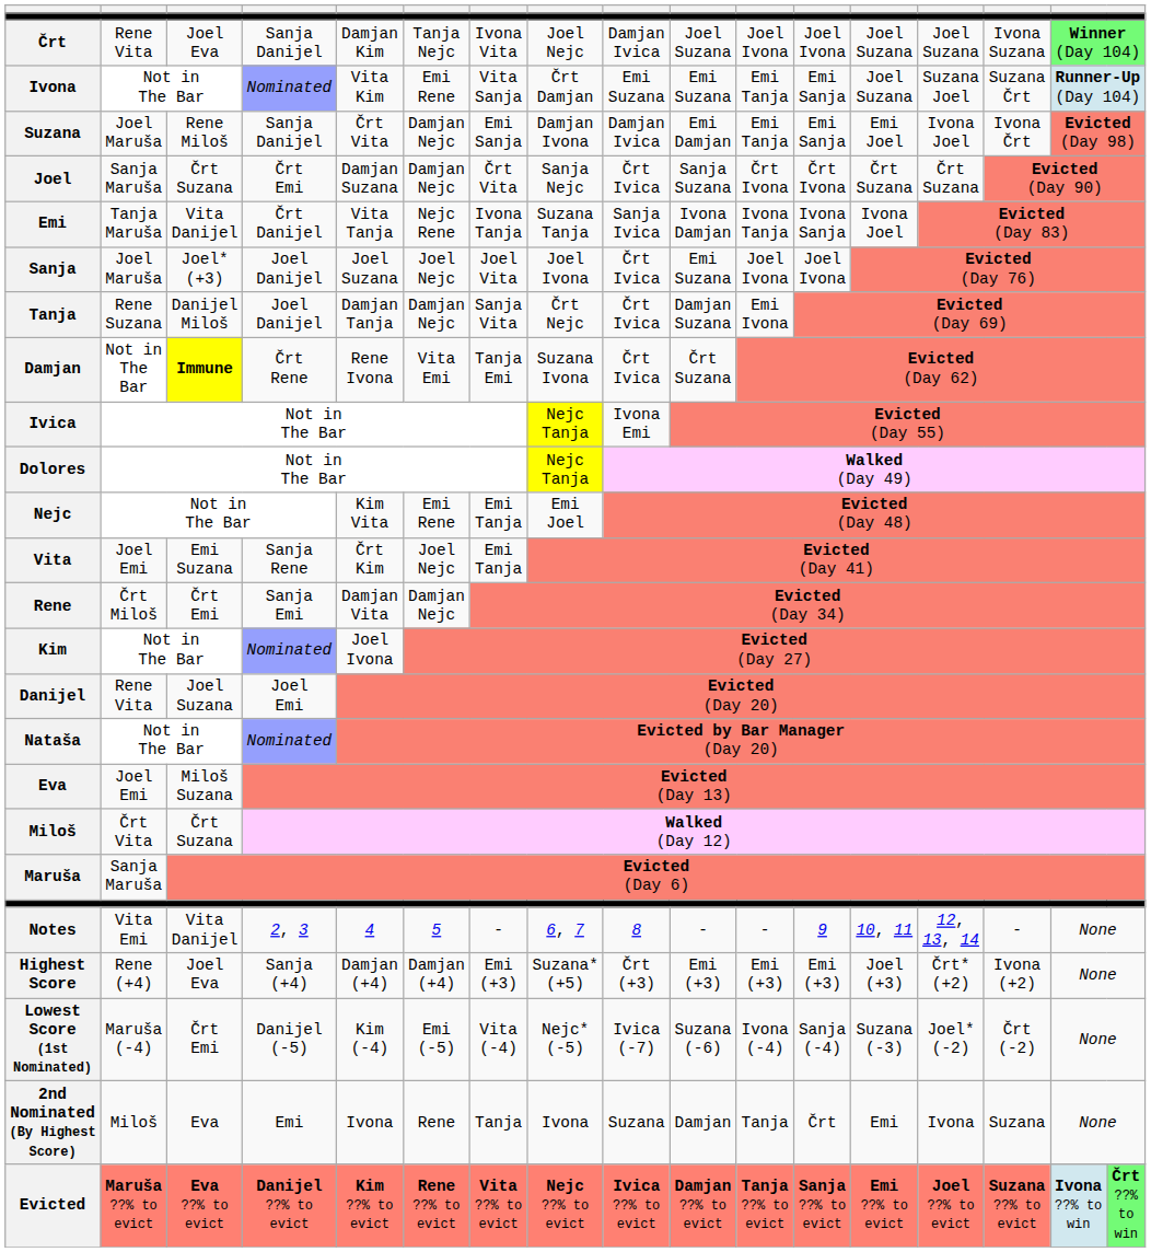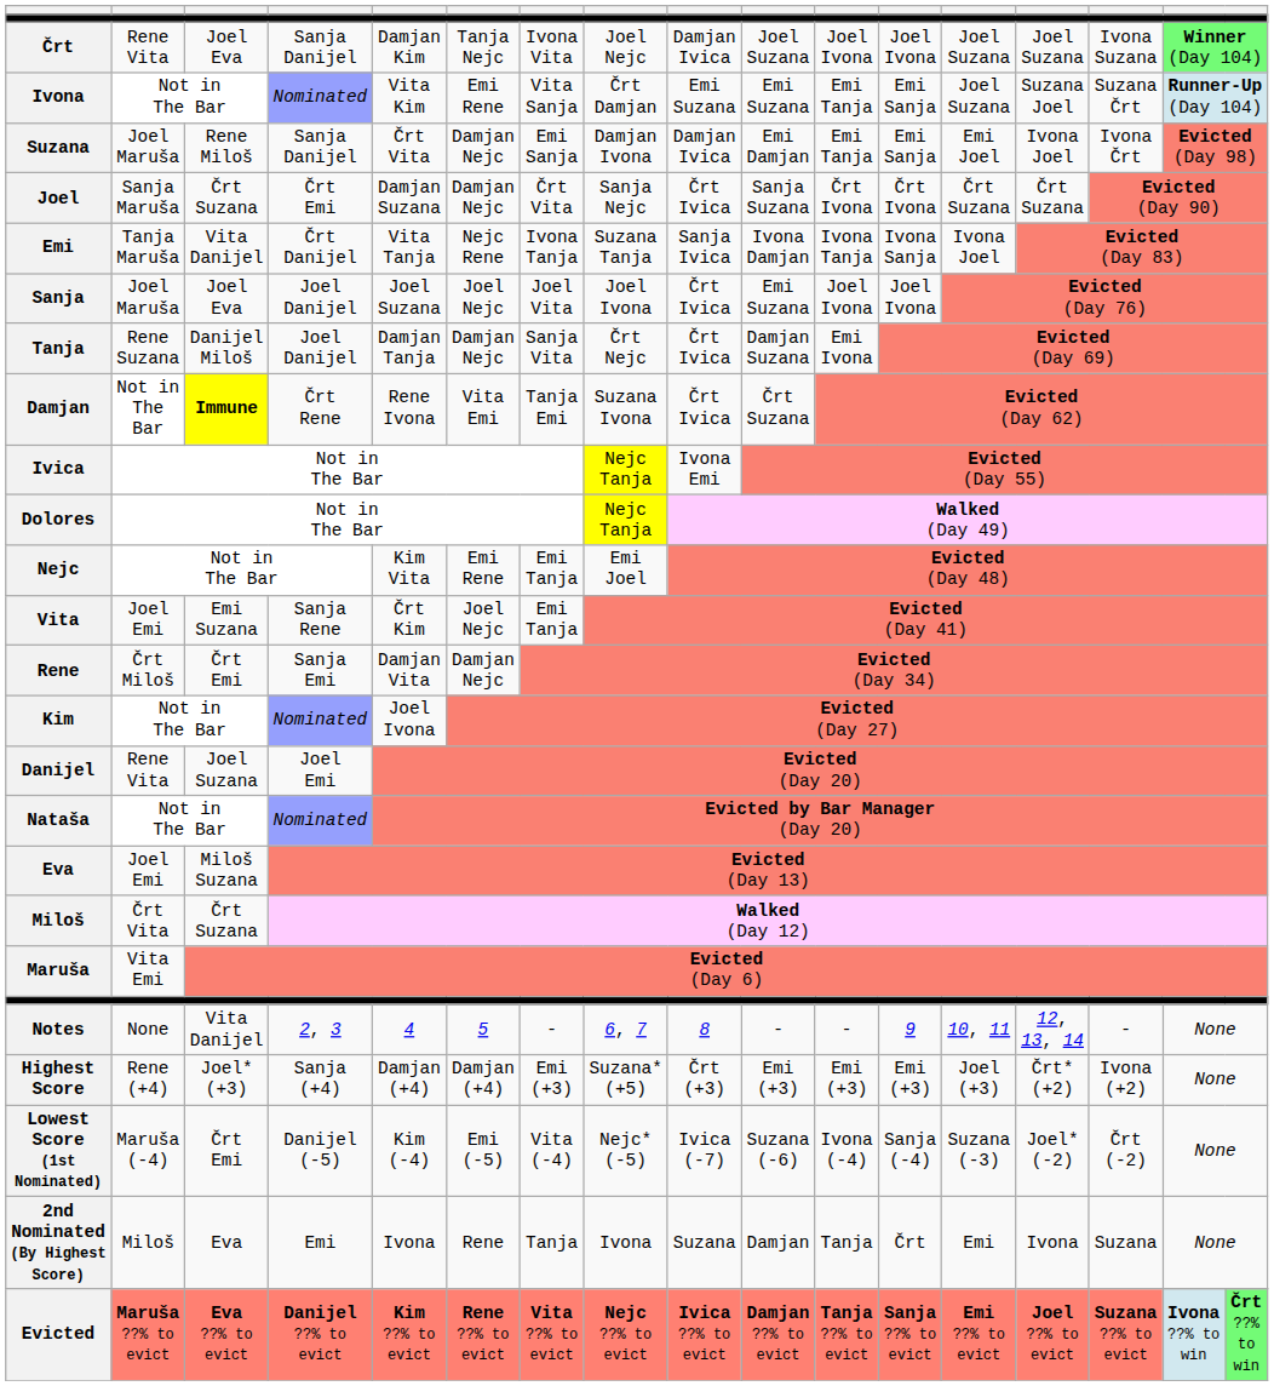 <table class="wikitable" style="font-size:90%; text-align:center; width: 96%; margin-left: auto; margin-right: auto;">
 <tr>
 <th></th>
 <th></th>
 <th></th>
 <th></th>
 <th></th>
 <th></th>
 <th></th>
 <th></th>
 <th></th>
 <th></th>
 <th></th>
 <th></th>
 <th></th>
 <th></th>
 <th></th>
 <th colspan=2></th>
 </tr>
 <tr>
 <th style="background:#000000;" colspan="17"></th>
 </tr>
 <tr>
 <th>Črt</th>
 <td><span>Rene</span><br><span>Vita</span></td>
 <td><span>Joel</span><br><span>Eva</span></td>
 <td><span>Sanja</span><br><span>Danijel</span></td>
 <td><span>Damjan</span><br><span>Kim</span></td>
 <td><span>Tanja</span><br><span>Nejc</span></td>
 <td><span>Ivona</span><br><span>Vita</span></td>
 <td><span>Joel</span><br><span>Nejc</span></td>
 <td><span>Damjan</span><br><span>Ivica</span></td>
 <td><span>Joel</span><br><span>Suzana</span></td>
 <td><span>Joel</span><br><span>Ivona</span></td>
 <td><span>Joel</span><br><span>Ivona</span></td>
 <td><span>Joel</span><br><span>Suzana</span></td>
 <td><span>Joel</span><br><span>Suzana</span></td>
 <td><span>Ivona</span><br><span>Suzana</span></td>
 <td colspan=2 style="background:#73FB76"><strong>Winner</strong><br>(Day 104)</td>
 </tr>
 <tr>
 <th>Ivona</th>
 <td style="background:white; text-align:center;" colspan=2>Not in<br>The Bar</td>
 <td style="background:#959ffd;"><em>Nominated</em></td>
 <td><span>Vita</span><br><span>Kim</span></td>
 <td><span>Emi</span><br><span>Rene</span></td>
 <td><span>Vita</span><br><span>Sanja</span></td>
 <td><span>Črt</span><br><span>Damjan</span></td>
 <td><span>Emi</span><br><span>Suzana</span></td>
 <td><span>Emi</span><br><span>Suzana</span></td>
 <td><span>Emi</span><br><span>Tanja</span></td>
 <td><span>Emi</span><br><span>Sanja</span></td>
 <td><span>Joel</span><br><span>Suzana</span></td>
 <td><span>Suzana</span><br><span>Joel</span></td>
 <td><span>Suzana</span><br><span>Črt</span></td>
 <td colspan=2 style="background:#D1E8EF"><strong>Runner-Up</strong><br>(Day 104)</td>
 </tr>
 <tr>
 <th>Suzana</th>
 <td><span>Joel</span><br><span>Maruša</span></td>
 <td><span>Rene</span><br><span>Miloš</span></td>
 <td><span>Sanja</span><br><span>Danijel</span></td>
 <td><span>Črt</span><br><span>Vita</span></td>
 <td><span>Damjan</span><br><span>Nejc</span></td>
 <td><span>Emi</span><br><span>Sanja</span></td>
 <td><span>Damjan</span><br><span>Ivona</span></td>
 <td><span>Damjan</span><br><span>Ivica</span></td>
 <td><span>Emi</span><br><span>Damjan</span></td>
 <td><span>Emi</span><br><span>Tanja</span></td>
 <td><span>Emi</span><br><span>Sanja</span></td>
 <td><span>Emi</span><br><span>Joel</span></td>
 <td><span>Ivona</span><br><span>Joel</span></td>
 <td><span>Ivona</span><br><span>Črt</span></td>
 <td style="background:salmon; text-align:center;" colspan=2><strong>Evicted</strong> <br> (Day 98)</td>
 </tr>
 <tr>
 <th>Joel</th>
 <td><span>Sanja</span><br><span>Maruša</span></td>
 <td><span>Črt</span><br><span>Suzana</span></td>
 <td><span>Črt</span><br><span>Emi</span></td>
 <td><span>Damjan</span><br><span>Suzana</span></td>
 <td><span>Damjan</span><br><span>Nejc</span></td>
 <td><span>Črt</span><br><span>Vita</span></td>
 <td><span>Sanja</span><br><span>Nejc</span></td>
 <td><span>Črt</span><br><span>Ivica</span></td>
 <td><span>Sanja</span><br><span>Suzana</span></td>
 <td><span>Črt</span><br><span>Ivona</span></td>
 <td><span>Črt</span><br><span>Ivona</span></td>
 <td><span>Črt</span><br><span>Suzana</span></td>
 <td><span>Črt</span><br><span>Suzana</span></td>
 <td style="background:salmon; text-align:center;" colspan=3><strong>Evicted</strong> <br> (Day 90)</td>
 </tr>
 <tr>
 <th>Emi</th>
 <td><span>Tanja</span><br><span>Maruša</span></td>
 <td><span>Vita</span><br><span>Danijel</span></td>
 <td><span>Črt</span><br><span>Danijel</span></td>
 <td><span>Vita</span><br><span>Tanja</span></td>
 <td><span>Nejc</span><br><span>Rene</span></td>
 <td><span>Ivona</span><br><span>Tanja</span></td>
 <td><span>Suzana</span><br><span>Tanja</span></td>
 <td><span>Sanja</span><br><span>Ivica</span></td>
 <td><span>Ivona</span><br><span>Damjan</span></td>
 <td><span>Ivona</span><br><span>Tanja</span></td>
 <td><span>Ivona</span><br><span>Sanja</span></td>
 <td><span>Ivona</span><br><span>Joel</span></td>
 <td style="background:salmon; text-align:center;" colspan=4><strong>Evicted</strong> <br> (Day 83)</td>
 </tr>
 <tr>
 <th>Sanja</th>
 <td><span>Joel</span><br><span>Maruša</span></td>
-<td><span>Joel* (+3)</span></td>
+<td><span>Joel</span><br><span>Eva</span></td>
 <td><span>Joel</span><br><span>Danijel</span></td>
 <td><span>Joel</span><br><span>Suzana</span></td>
 <td><span>Joel</span><br><span>Nejc</span></td>
 <td><span>Joel</span><br><span>Vita</span></td>
 <td><span>Joel</span><br><span>Ivona</span></td>
 <td><span>Črt</span><br><span>Ivica</span></td>
 <td><span>Emi</span><br><span>Suzana</span></td>
 <td><span>Joel</span><br><span>Ivona</span></td>
 <td><span>Joel</span><br><span>Ivona</span></td>
 <td style="background:salmon; text-align:center;" colspan=5><strong>Evicted</strong> <br> (Day 76)</td>
 </tr>
 <tr>
 <th>Tanja</th>
 <td><span>Rene</span><br><span>Suzana</span></td>
 <td><span>Danijel</span><br><span>Miloš</span></td>
 <td><span>Joel</span><br><span>Danijel</span></td>
 <td><span>Damjan</span><br><span>Tanja</span></td>
 <td><span>Damjan</span><br><span>Nejc</span></td>
 <td><span>Sanja</span><br><span>Vita</span></td>
 <td><span>Črt</span><br><span>Nejc</span></td>
 <td><span>Črt</span><br><span>Ivica</span></td>
 <td><span>Damjan</span><br><span>Suzana</span></td>
 <td><span>Emi</span><br><span>Ivona</span></td>
 <td style="background:salmon; text-align:center;" colspan=6><strong>Evicted</strong> <br> (Day 69)</td>
 </tr>
 <tr>
 <th>Damjan</th>
 <td style="background:white; text-align:center;">Not in<br>The Bar</td>
 <td style="background:yellow; text-align:center;"><strong>Immune</strong></td>
 <td><span>Črt</span><br><span>Rene</span></td>
 <td><span>Rene</span><br><span>Ivona</span></td>
 <td><span>Vita</span><br><span>Emi</span></td>
 <td><span>Tanja</span><br><span>Emi</span></td>
 <td><span>Suzana</span><br><span>Ivona</span></td>
 <td><span>Črt</span><br><span>Ivica</span></td>
 <td><span>Črt</span><br><span>Suzana</span></td>
 <td style="background:salmon; text-align:center;" colspan=7><strong>Evicted</strong> <br> (Day 62)</td>
 </tr>
 <tr>
 <th>Ivica</th>
 <td style="background:white; text-align:center;" colspan=6>Not in<br>The Bar</td>
 <td style="background:yellow; text-align:center;"><span>Nejc</span><br><span>Tanja</span></td>
 <td><span>Ivona</span><br><span>Emi</span></td>
 <td style="background:salmon; text-align:center;" colspan=8><strong>Evicted</strong> <br> (Day 55)</td>
 </tr>
 <tr>
 <th>Dolores</th>
 <td style="background:white; text-align:center;" colspan=6>Not in<br>The Bar</td>
 <td style="background:yellow; text-align:center;"><span>Nejc</span><br><span>Tanja</span></td>
 <td style="background:#fcf; text-align:center;" colspan=9><strong>Walked</strong> <br> (Day 49)</td>
 </tr>
 <tr>
 <th>Nejc</th>
 <td style="background:white; text-align:center;" colspan=3>Not in<br>The Bar</td>
 <td><span>Kim</span><br><span>Vita</span></td>
 <td><span>Emi</span><br><span>Rene</span></td>
 <td><span>Emi</span><br><span>Tanja</span></td>
 <td><span>Emi</span><br><span>Joel</span></td>
 <td style="background:salmon; text-align:center;" colspan=9><strong>Evicted</strong> <br> (Day 48)</td>
 </tr>
 <tr>
 <th>Vita</th>
 <td><span>Joel</span><br><span>Emi</span></td>
 <td><span>Emi</span><br><span>Suzana</span></td>
 <td><span>Sanja</span><br><span>Rene</span></td>
 <td><span>Črt</span><br><span>Kim</span></td>
 <td><span>Joel</span><br><span>Nejc</span></td>
 <td><span>Emi</span><br><span>Tanja</span></td>
 <td style="background:salmon; text-align:center;" colspan=10><strong>Evicted</strong> <br> (Day 41)</td>
 </tr>
 <tr>
 <th>Rene</th>
 <td><span>Črt</span><br><span>Miloš</span></td>
 <td><span>Črt</span><br><span>Emi</span></td>
 <td><span>Sanja</span><br><span>Emi</span></td>
 <td><span>Damjan</span><br><span>Vita</span></td>
 <td><span>Damjan</span><br><span>Nejc</span></td>
 <td style="background:salmon; text-align:center;" colspan=11><strong>Evicted</strong> <br> (Day 34)</td>
 </tr>
 <tr>
 <th>Kim</th>
 <td style="background:white; text-align:center;" colspan=2>Not in<br>The Bar</td>
 <td style="background:#959ffd;"><em>Nominated</em></td>
 <td><span>Joel</span><br><span>Ivona</span></td>
 <td style="background:salmon; text-align:center;" colspan=12><strong>Evicted</strong> <br> (Day 27)</td>
 </tr>
 <tr>
 <th>Danijel</th>
 <td><span>Rene</span><br><span>Vita</span></td>
 <td><span>Joel</span><br><span>Suzana</span></td>
 <td><span>Joel</span><br><span>Emi</span></td>
 <td style="background:salmon; text-align:center;" colspan=13><strong>Evicted</strong> <br> (Day 20)</td>
 </tr>
 <tr>
 <th>Nataša</th>
 <td style="background:white; text-align:center;" colspan=2>Not in<br>The Bar</td>
 <td style="background:#959ffd;"><em>Nominated</em></td>
 <td style="background:salmon; text-align:center;" colspan=13><strong>Evicted by Bar Manager</strong> <br> (Day 20)</td>
 </tr>
 <tr>
 <th>Eva</th>
 <td><span>Joel</span><br><span>Emi</span></td>
 <td><span>Miloš</span><br><span>Suzana</span></td>
 <td style="background:salmon; text-align:center;" colspan=14><strong>Evicted</strong> <br> (Day 13)</td>
 </tr>
 <tr>
 <th>Miloš</th>
 <td><span>Črt</span><br><span>Vita</span></td>
 <td><span>Črt</span><br><span>Suzana</span></td>
 <td style="background:#fcf; text-align:center;" colspan=14><strong>Walked</strong> <br> (Day 12)</td>
 </tr>
 <tr>
 <th>Maruša</th>
-<td><span>Sanja</span><br><span>Maruša</span></td>
+<td><span>Vita</span><br><span>Emi</span></td>
 <td style="background:salmon; text-align:center;" colspan=15><strong>Evicted</strong> <br> (Day 6)</td>
 </tr>
 <tr>
 <th style="background:#000000;" colspan="18"></th>
 </tr>
 <tr>
 <th>Notes</th>
-<td><span>Vita</span><br><span>Emi</span></td>
+<td>None</td>
 <td><span>Vita</span><br><span>Danijel</span></td>
 <td><em><a href='#'>2</a></em>, <em><a href='#'>3</a></em></td>
 <td><em><a href='#'>4</a></em></td>
 <td><em><a href='#'>5</a></em></td>
 <td>-</td>
 <td><em><a href='#'>6</a></em>, <em><a href='#'>7</a></em></td>
 <td><em><a href='#'>8</a></em></td>
 <td>-</td>
 <td>-</td>
 <td><em><a href='#'>9</a></em></td>
 <td><em><a href='#'>10</a></em>, <em><a href='#'>11</a></em></td>
 <td><em><a href='#'>12</a></em>, <em><a href='#'>13</a></em>, <em><a href='#'>14</a></em></td>
 <td>-</td>
 <td colspan=2><em>None</em></td>
 </tr>
 <tr>
 <th>Highest Score</th>
 <td><span>Rene (+4)</span></td>
-<td><span>Joel</span><br><span>Eva</span></td>
+<td><span>Joel* (+3)</span></td>
 <td><span>Sanja (+4)</span></td>
 <td><span>Damjan (+4)</span></td>
 <td><span>Damjan (+4)</span></td>
 <td><span>Emi (+3)</span></td>
 <td><span>Suzana* (+5)</span></td>
 <td><span>Črt (+3)</span></td>
 <td><span>Emi (+3)</span></td>
 <td><span>Emi (+3)</span></td>
 <td><span>Emi (+3)</span></td>
 <td><span>Joel (+3)</span></td>
 <td><span>Črt* (+2)</span></td>
 <td><span>Ivona (+2)</span></td>
 <td colspan=2><em>None</em></td>
 </tr>
 <tr>
 <th>Lowest Score<br><small>(1st Nominated)</small></th>
 <td><span>Maruša (-4)</span></td>
 <td><span>Črt</span><br><span>Emi</span></td>
 <td><span>Danijel (-5)</span></td>
 <td><span>Kim (-4)</span></td>
 <td><span>Emi (-5)</span></td>
 <td><span>Vita (-4)</span></td>
 <td><span>Nejc* (-5)</span></td>
 <td><span>Ivica (-7)</span></td>
 <td><span>Suzana (-6)</span></td>
 <td><span>Ivona (-4)</span></td>
 <td><span>Sanja (-4)</span></td>
 <td><span>Suzana (-3)</span></td>
 <td><span>Joel* (-2)</span></td>
 <td><span>Črt (-2)</span></td>
 <td colspan=2><em>None</em></td>
 </tr>
 <tr>
 <th>2nd Nominated<br><small>(By Highest Score)</small></th>
 <td>Miloš</td>
 <td>Eva</td>
 <td>Emi</td>
 <td>Ivona</td>
 <td>Rene</td>
 <td>Tanja</td>
 <td>Ivona</td>
 <td>Suzana</td>
 <td>Damjan</td>
 <td>Tanja</td>
 <td>Črt</td>
 <td>Emi</td>
 <td>Ivona</td>
 <td>Suzana</td>
 <td colspan=2><em>None</em></td>
 </tr>
 <tr>
 <th rowspan="4">Evicted</th>
 <td rowspan="4" style="background:#FF8072"><strong>Maruša</strong><br><small>??% to evict</small></td>
 <td rowspan="4" style="background:#FF8072"><strong>Eva</strong><br><small>??% to evict</small></td>
 <td rowspan="4" style="background:#FF8072"><strong>Danijel</strong><br><small>??% to evict</small></td>
 <td rowspan="4" style="background:#FF8072"><strong>Kim</strong><br><small>??% to evict</small></td>
 <td rowspan="4" style="background:#FF8072"><strong>Rene</strong><br><small>??% to evict</small></td>
 <td rowspan="4" style="background:#FF8072"><strong>Vita</strong><br><small>??% to evict</small></td>
 <td rowspan="4" style="background:#FF8072"><strong>Nejc</strong><br><small>??% to evict</small></td>
 <td rowspan="4" style="background:#FF8072"><strong>Ivica</strong><br><small>??% to evict</small></td>
 <td rowspan="4" style="background:#FF8072"><strong>Damjan</strong><br><small>??% to evict</small></td>
 <td rowspan="4" style="background:#FF8072"><strong>Tanja</strong><br><small>??% to evict</small></td>
 <td rowspan="4" style="background:#FF8072"><strong>Sanja</strong><br><small>??% to evict</small></td>
 <td rowspan="4" style="background:#FF8072"><strong>Emi</strong><br><small>??% to evict</small></td>
 <td rowspan="4" style="background:#FF8072"><strong>Joel</strong><br><small>??% to evict</small></td>
 <td rowspan="4" style="background:#FF8072"><strong>Suzana</strong><br><small>??% to evict</small></td>
 </tr>
 <tr>
 <td rowspan="1" style="background:#D1E8EF"><strong>Ivona</strong><br><small>??% to win</small></td>
 <td rowspan="1" style="background:#73FB76"><strong>Črt</strong><br><small>??% to win</small></td>
 </tr>
 <tr>
 </tr>
 </table>
